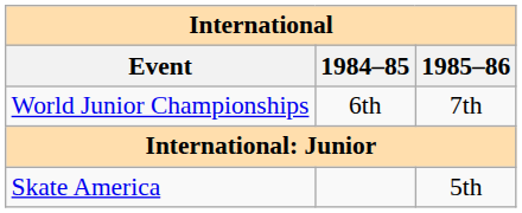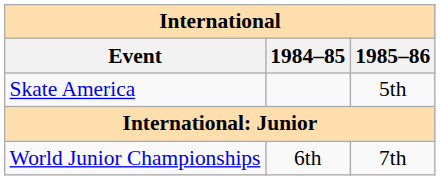 <table class="wikitable" style="text-align:center">
 <tr>
 <th style="background-color: #ffdead; " colspan=3 align=center>International</th>
 </tr>
 <tr>
 <th>Event</th>
 <th>1984–85</th>
 <th>1985–86</th>
 </tr>
 <tr>
-<td align=left><a href='#'>World Junior Championships</a></td>
-<td>6th</td>
-<td>7th</td>
+<td align=left><a href='#'>Skate America</a></td>
+<td></td>
+<td>5th</td>
 </tr>
 <tr>
 <th style="background-color: #ffdead; " colspan=3 align=center>International: Junior</th>
 </tr>
 <tr>
-<td align=left><a href='#'>Skate America</a></td>
-<td></td>
-<td>5th</td>
+<td align=left><a href='#'>World Junior Championships</a></td>
+<td>6th</td>
+<td>7th</td>
 </tr>
 </table>
